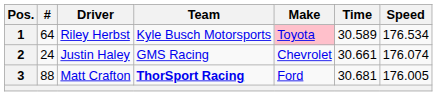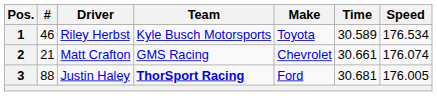 <table class="wikitable" style="font-size:95%">
 <tr>
 <th>Pos.</th>
 <th>#</th>
 <th>Driver</th>
 <th>Team</th>
 <th>Make</th>
 <th>Time</th>
 <th>Speed</th>
 </tr>
 <tr>
 <th>1</th>
-<td>64</td>
+<td>46</td>
 <td><a href='#'>Riley Herbst</a></td>
 <td><a href='#'>Kyle Busch Motorsports</a></td>
-<td style="background: pink;"><a href='#'>Toyota</a></td>
+<td><a href='#'>Toyota</a></td>
 <td>30.589</td>
 <td>176.534</td>
 </tr>
 <tr>
 <th>2</th>
-<td>24</td>
-<td><a href='#'>Justin Haley</a></td>
+<td>21</td>
+<td><a href='#'>Matt Crafton</a></td>
 <td><a href='#'>GMS Racing</a></td>
 <td><a href='#'>Chevrolet</a></td>
 <td>30.661</td>
 <td>176.074</td>
 </tr>
 <tr>
 <th>3</th>
 <td>88</td>
-<td><a href='#'>Matt Crafton</a></td>
+<td><a href='#'>Justin Haley</a></td>
 <td><strong><a href='#'>ThorSport Racing</a></strong></td>
 <td><a href='#'>Ford</a></td>
 <td>30.681</td>
 <td>176.005</td>
 </tr>
 <tr>
 <th colspan="7"></th>
 </tr>
 </table>
